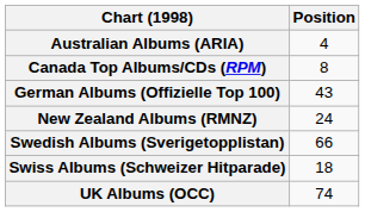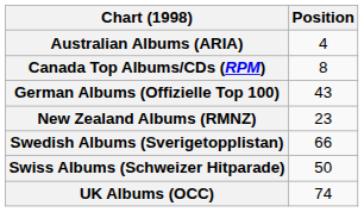 <table class="wikitable sortable plainrowheaders" style="text-align:center;">
 <tr>
 <th scope="column">Chart (1998)</th>
 <th scope="column">Position</th>
 </tr>
 <tr>
 <th scope="row">Australian Albums (ARIA)</th>
 <td>4</td>
 </tr>
 <tr>
 <th scope="row">Canada Top Albums/CDs (<em><a href='#'>RPM</a></em>)</th>
 <td>8</td>
 </tr>
 <tr>
 <th scope="row">German Albums (Offizielle Top 100)</th>
 <td>43</td>
 </tr>
 <tr>
 <th scope="row">New Zealand Albums (RMNZ)</th>
-<td>24</td>
+<td>23</td>
 </tr>
 <tr>
 <th scope="row">Swedish Albums (Sverigetopplistan)</th>
 <td>66</td>
 </tr>
 <tr>
 <th scope="row">Swiss Albums (Schweizer Hitparade)</th>
-<td>18</td>
+<td>50</td>
 </tr>
 <tr>
 <th scope="row">UK Albums (OCC)</th>
 <td>74</td>
 </tr>
 </table>
